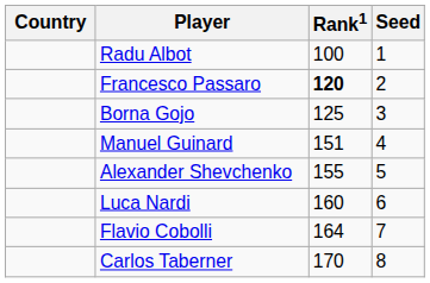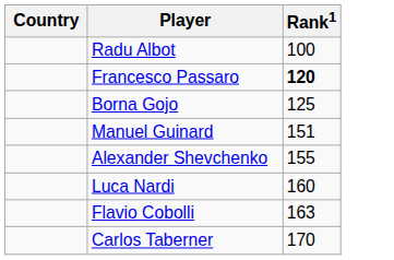 <table class="sortable wikitable">
 <tr>
 <th width="70">Country</th>
 <th width="175">Player</th>
 <th>Rank<sup>1</sup></th>
-<th>Seed</th>
 </tr>
 <tr>
 <td></td>
 <td><a href='#'>Radu Albot</a></td>
 <td>100</td>
-<td>1</td>
 </tr>
 <tr>
 <td></td>
 <td><a href='#'>Francesco Passaro</a></td>
 <td><strong>120</strong></td>
-<td>2</td>
 </tr>
 <tr>
 <td></td>
 <td><a href='#'>Borna Gojo</a></td>
 <td>125</td>
-<td>3</td>
 </tr>
 <tr>
 <td></td>
 <td><a href='#'>Manuel Guinard</a></td>
 <td>151</td>
-<td>4</td>
 </tr>
 <tr>
 <td></td>
 <td><a href='#'>Alexander Shevchenko</a></td>
 <td>155</td>
-<td>5</td>
 </tr>
 <tr>
 <td></td>
 <td><a href='#'>Luca Nardi</a></td>
 <td>160</td>
-<td>6</td>
 </tr>
 <tr>
 <td></td>
 <td><a href='#'>Flavio Cobolli</a></td>
-<td>164</td>
-<td>7</td>
+<td>163</td>
 </tr>
 <tr>
 <td></td>
 <td><a href='#'>Carlos Taberner</a></td>
 <td>170</td>
-<td>8</td>
 </tr>
 </table>
